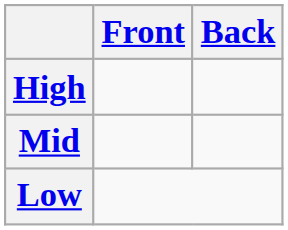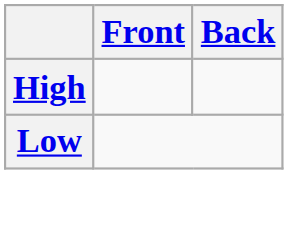 <table class="wikitable" style="text-align:center">
 <tr>
 <th></th>
 <th><a href='#'>Front</a></th>
 <th><a href='#'>Back</a></th>
 </tr>
 <tr>
 <th><a href='#'>High</a></th>
 <td></td>
 <td></td>
 </tr>
 <tr>
-<th><a href='#'>Mid</a></th>
-<td></td>
-<td></td>
-</tr>
-<tr>
 <th><a href='#'>Low</a></th>
 <td colspan="2"></td>
 </tr>
 </table>
